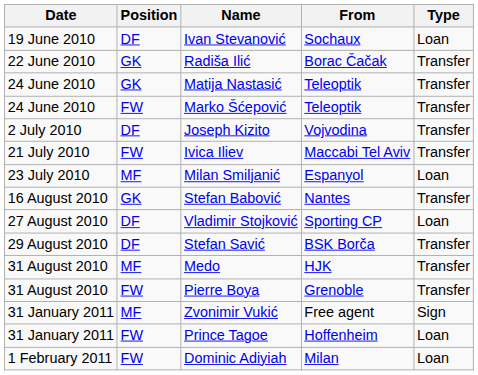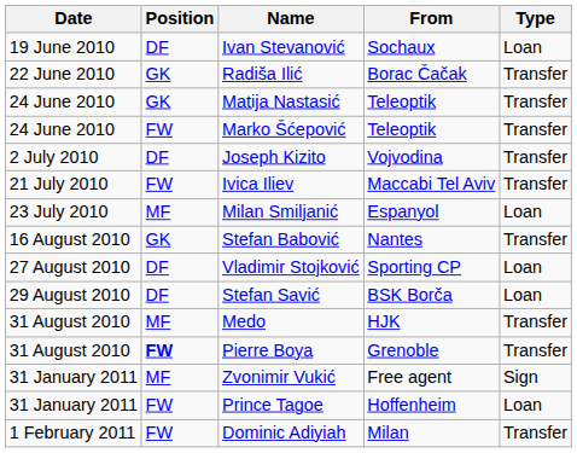 <table class="wikitable">
 <tr>
 <th>Date</th>
 <th>Position</th>
 <th>Name</th>
 <th>From</th>
 <th>Type</th>
 </tr>
 <tr>
 <td>19 June 2010</td>
 <td><a href='#'>DF</a></td>
 <td> <a href='#'>Ivan Stevanović</a></td>
 <td> <a href='#'>Sochaux</a></td>
 <td>Loan</td>
 </tr>
 <tr>
 <td>22 June 2010</td>
 <td><a href='#'>GK</a></td>
 <td> <a href='#'>Radiša Ilić</a></td>
 <td> <a href='#'>Borac Čačak</a></td>
 <td>Transfer</td>
 </tr>
 <tr>
 <td>24 June 2010</td>
 <td><a href='#'>GK</a></td>
 <td> <a href='#'>Matija Nastasić</a></td>
 <td> <a href='#'>Teleoptik</a></td>
 <td>Transfer</td>
 </tr>
 <tr>
 <td>24 June 2010</td>
 <td><a href='#'>FW</a></td>
 <td> <a href='#'>Marko Šćepović</a></td>
 <td> <a href='#'>Teleoptik</a></td>
 <td>Transfer</td>
 </tr>
 <tr>
 <td>2 July 2010</td>
 <td><a href='#'>DF</a></td>
 <td> <a href='#'>Joseph Kizito</a></td>
 <td> <a href='#'>Vojvodina</a></td>
 <td>Transfer</td>
 </tr>
 <tr>
 <td>21 July 2010</td>
 <td><a href='#'>FW</a></td>
 <td> <a href='#'>Ivica Iliev</a></td>
 <td> <a href='#'>Maccabi Tel Aviv</a></td>
 <td>Transfer</td>
 </tr>
 <tr>
 <td>23 July 2010</td>
 <td><a href='#'>MF</a></td>
 <td> <a href='#'>Milan Smiljanić</a></td>
 <td> <a href='#'>Espanyol</a></td>
 <td>Loan</td>
 </tr>
 <tr>
 <td>16 August 2010</td>
 <td><a href='#'>GK</a></td>
 <td> <a href='#'>Stefan Babović</a></td>
 <td> <a href='#'>Nantes</a></td>
 <td>Transfer</td>
 </tr>
 <tr>
 <td>27 August 2010</td>
 <td><a href='#'>DF</a></td>
 <td> <a href='#'>Vladimir Stojković</a></td>
 <td> <a href='#'>Sporting CP</a></td>
 <td>Loan</td>
 </tr>
 <tr>
 <td>29 August 2010</td>
 <td><a href='#'>DF</a></td>
 <td> <a href='#'>Stefan Savić</a></td>
 <td> <a href='#'>BSK Borča</a></td>
-<td>Transfer</td>
+<td>Loan</td>
 </tr>
 <tr>
 <td>31 August 2010</td>
 <td><a href='#'>MF</a></td>
 <td> <a href='#'>Medo</a></td>
 <td> <a href='#'>HJK</a></td>
 <td>Transfer</td>
 </tr>
 <tr>
 <td>31 August 2010</td>
-<td><a href='#'>FW</a></td>
+<td><strong><a href='#'>FW</a></strong></td>
 <td> <a href='#'>Pierre Boya</a></td>
 <td> <a href='#'>Grenoble</a></td>
 <td>Transfer</td>
 </tr>
 <tr>
 <td>31 January 2011</td>
 <td><a href='#'>MF</a></td>
 <td> <a href='#'>Zvonimir Vukić</a></td>
 <td>Free agent</td>
 <td>Sign</td>
 </tr>
 <tr>
 <td>31 January 2011</td>
 <td><a href='#'>FW</a></td>
 <td> <a href='#'>Prince Tagoe</a></td>
 <td> <a href='#'>Hoffenheim</a></td>
 <td>Loan</td>
 </tr>
 <tr>
 <td>1 February 2011</td>
 <td><a href='#'>FW</a></td>
 <td> <a href='#'>Dominic Adiyiah</a></td>
 <td> <a href='#'>Milan</a></td>
-<td>Loan</td>
+<td>Transfer</td>
 </tr>
 </table>
